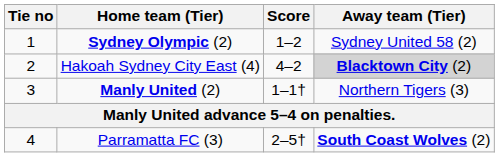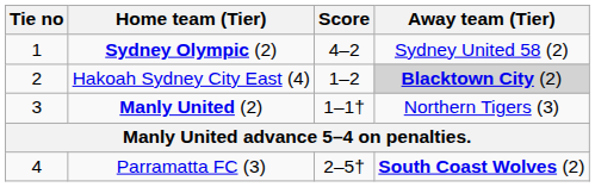 <table class="wikitable" style="text-align:center">
 <tr>
 <th>Tie no</th>
 <th>Home team (Tier)</th>
 <th>Score</th>
 <th>Away team (Tier)</th>
 </tr>
 <tr>
 <td>1</td>
 <td><strong><a href='#'>Sydney Olympic</a></strong> (2)</td>
-<td>1–2</td>
+<td>4–2</td>
 <td><a href='#'>Sydney United 58</a> (2)</td>
 </tr>
 <tr>
 <td>2</td>
 <td><a href='#'>Hakoah Sydney City East</a> (4)</td>
-<td>4–2</td>
+<td>1–2</td>
 <td style="background: lightgrey;"><strong><a href='#'>Blacktown City</a></strong> (2)</td>
 </tr>
 <tr>
 <td>3</td>
 <td><strong><a href='#'>Manly United</a></strong> (2)</td>
 <td>1–1†</td>
 <td><a href='#'>Northern Tigers</a> (3)</td>
 </tr>
 <tr>
 <th colspan=6>Manly United advance 5–4 on penalties.</th>
 </tr>
 <tr>
 <td>4</td>
 <td><a href='#'>Parramatta FC</a> (3)</td>
 <td>2–5†</td>
 <td><strong><a href='#'>South Coast Wolves</a></strong> (2)</td>
 </tr>
 </table>
